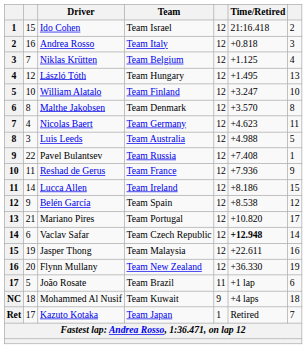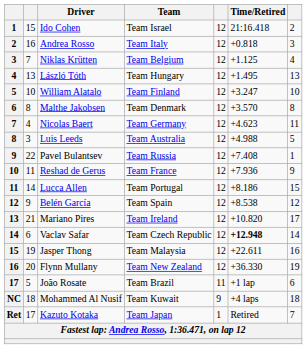 <table class="wikitable" style="font-size:85%;">
 <tr>
 <th scope="col"></th>
 <th scope="col"></th>
 <th scope="col">Driver</th>
 <th scope="col">Team</th>
 <th scope="col"></th>
 <th scope="col">Time/Retired</th>
 <th scope="col"></th>
 </tr>
 <tr>
 <th>1</th>
 <td>15</td>
 <td><a href='#'>Ido Cohen</a></td>
 <td> Team Israel</td>
 <td>12</td>
 <td>21:16.418</td>
 <td>2</td>
 </tr>
 <tr>
 <th>2</th>
 <td>16</td>
 <td><a href='#'>Andrea Rosso</a></td>
 <td> <a href='#'>Team Italy</a></td>
 <td>12</td>
 <td>+0.818</td>
 <td>3</td>
 </tr>
 <tr>
 <th>3</th>
 <td>7</td>
 <td><a href='#'>Niklas Krütten</a></td>
 <td> <a href='#'>Team Belgium</a></td>
 <td>12</td>
 <td>+1.125</td>
 <td>4</td>
 </tr>
 <tr>
 <th>4</th>
-<td>12</td>
+<td>13</td>
 <td><a href='#'>László Tóth</a></td>
 <td> Team Hungary</td>
 <td>12</td>
 <td>+1.495</td>
 <td>13</td>
 </tr>
 <tr>
 <th>5</th>
 <td>10</td>
 <td><a href='#'>William Alatalo</a></td>
 <td> <a href='#'>Team Finland</a></td>
 <td>12</td>
 <td>+3.247</td>
 <td>10</td>
 </tr>
 <tr>
 <th>6</th>
 <td>8</td>
 <td><a href='#'>Malthe Jakobsen</a></td>
 <td> Team Denmark</td>
 <td>12</td>
 <td>+3.570</td>
 <td>8</td>
 </tr>
 <tr>
 <th>7</th>
 <td>4</td>
 <td><a href='#'>Nicolas Baert</a></td>
 <td> <a href='#'>Team Germany</a></td>
 <td>12</td>
 <td>+4.623</td>
 <td>11</td>
 </tr>
 <tr>
 <th>8</th>
 <td>3</td>
 <td><a href='#'>Luis Leeds</a></td>
 <td> <a href='#'>Team Australia</a></td>
 <td>12</td>
 <td>+4.988</td>
 <td>5</td>
 </tr>
 <tr>
 <th>9</th>
 <td>22</td>
 <td>Pavel Bulantsev</td>
 <td> <a href='#'>Team Russia</a></td>
 <td>12</td>
 <td>+7.408</td>
 <td>1</td>
 </tr>
 <tr>
 <th>10</th>
 <td>11</td>
 <td><a href='#'>Reshad de Gerus</a></td>
 <td> <a href='#'>Team France</a></td>
 <td>12</td>
 <td>+7.936</td>
 <td>9</td>
 </tr>
 <tr>
 <th>11</th>
 <td>14</td>
 <td><a href='#'>Lucca Allen</a></td>
-<td> <a href='#'>Team Ireland</a></td>
+<td> Team Portugal</td>
 <td>12</td>
 <td>+8.186</td>
 <td>15</td>
 </tr>
 <tr>
 <th>12</th>
 <td>9</td>
 <td><a href='#'>Belén García</a></td>
 <td> Team Spain</td>
 <td>12</td>
 <td>+8.538</td>
 <td>12</td>
 </tr>
 <tr>
 <th>13</th>
 <td>21</td>
 <td>Mariano Pires</td>
-<td> Team Portugal</td>
+<td> <a href='#'>Team Ireland</a></td>
 <td>12</td>
 <td>+10.820</td>
 <td>17</td>
 </tr>
 <tr>
 <th>14</th>
 <td>6</td>
 <td>Vaclav Safar</td>
 <td> Team Czech Republic</td>
 <td>12</td>
 <td><strong>+12.948</strong></td>
 <td>14</td>
 </tr>
 <tr>
 <th>15</th>
 <td>19</td>
 <td>Jasper Thong</td>
 <td> Team Malaysia</td>
 <td>12</td>
 <td>+22.611</td>
 <td>16</td>
 </tr>
 <tr>
 <th>16</th>
 <td>20</td>
 <td>Flynn Mullany</td>
 <td> <a href='#'>Team New Zealand</a></td>
 <td>12</td>
 <td>+36.330</td>
 <td>19</td>
 </tr>
 <tr>
 <th>17</th>
 <td>5</td>
 <td>João Rosate</td>
 <td> Team Brazil</td>
 <td>11</td>
 <td>+1 lap</td>
 <td>6</td>
 </tr>
 <tr>
 <th>NC</th>
 <td>18</td>
 <td>Mohammed Al Nusif</td>
 <td> Team Kuwait</td>
 <td>9</td>
 <td>+4 laps</td>
 <td>18</td>
 </tr>
 <tr>
 <th>Ret</th>
 <td>17</td>
 <td><a href='#'>Kazuto Kotaka</a></td>
 <td> <a href='#'>Team Japan</a></td>
 <td>1</td>
 <td>Retired</td>
 <td>7</td>
 </tr>
 <tr>
 <th colspan=7><em>Fastest lap: <a href='#'>Andrea Rosso</a>, 1:36.471, on lap 12</em></th>
 </tr>
 <tr class="sortbottom">
 <th colspan=7></th>
 </tr>
 </table>
